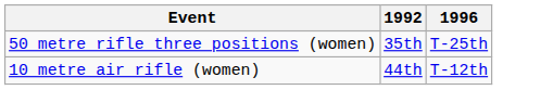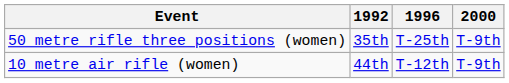 <table class="wikitable" style="text-align: center">
 <tr>
 <th>Event</th>
 <th>1992</th>
 <th>1996</th>
+<th>2000</th>
 </tr>
 <tr>
 <td align=left><a href='#'>50 metre rifle three positions</a> (women)</td>
 <td><a href='#'>35th</a></td>
 <td><a href='#'>T-25th</a></td>
+<td><a href='#'>T-9th</a></td>
 </tr>
 <tr>
 <td align=left><a href='#'>10 metre air rifle</a> (women)</td>
 <td><a href='#'>44th</a></td>
 <td><a href='#'>T-12th</a></td>
+<td><a href='#'>T-9th</a></td>
 </tr>
 </table>
